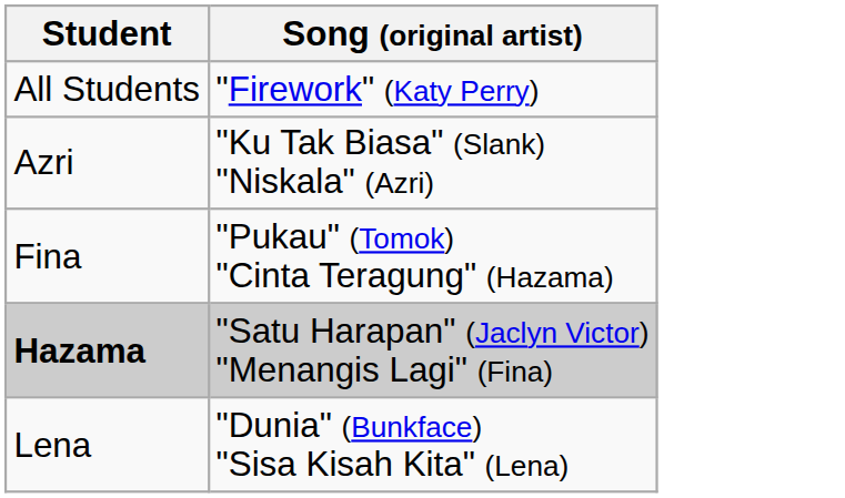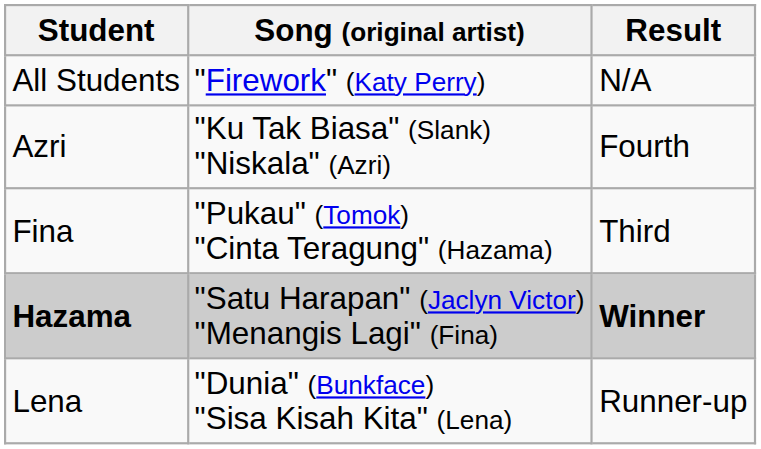 <table class="wikitable" style="font-size:90%;">
 <tr>
 <th>Student</th>
 <th>Song <small>(original artist)</small></th>
+<th>Result</th>
 </tr>
 <tr>
 <td>All Students</td>
 <td>"<a href='#'>Firework</a>" <small> (<a href='#'>Katy Perry</a>)</small></td>
+<td>N/A</td>
 </tr>
 <tr>
 <td>Azri</td>
 <td>"Ku Tak Biasa" <small> (Slank)</small> <br> "Niskala" <small> (Azri) </small></td>
+<td>Fourth</td>
 </tr>
 <tr>
 <td>Fina</td>
 <td>"Pukau" <small> (<a href='#'>Tomok</a>)</small> <br> "Cinta Teragung" <small> (Hazama) </small></td>
+<td>Third</td>
 </tr>
 <tr style="background:#ccc;">
 <td><strong>Hazama</strong></td>
 <td>"Satu Harapan" <small> (<a href='#'>Jaclyn Victor</a>)</small> <br> "Menangis Lagi" <small> (Fina) </small></td>
+<td><strong>Winner</strong></td>
 </tr>
 <tr>
 <td>Lena</td>
 <td>"Dunia" <small> (<a href='#'>Bunkface</a>)</small> <br> "Sisa Kisah Kita" <small> (Lena) </small></td>
+<td>Runner-up</td>
 </tr>
 </table>
